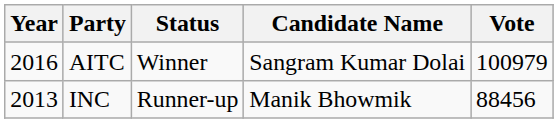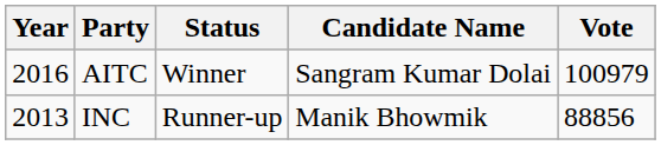 <table class="wikitable sortable">
 <tr>
 <th>Year</th>
 <th>Party</th>
 <th>Status</th>
 <th>Candidate Name</th>
 <th>Vote</th>
 </tr>
 <tr>
 <td>2016</td>
 <td>AITC</td>
 <td>Winner</td>
 <td>Sangram Kumar Dolai</td>
 <td>100979</td>
 </tr>
 <tr>
 <td>2013</td>
 <td>INC</td>
 <td>Runner-up</td>
 <td>Manik Bhowmik</td>
-<td>88456</td>
+<td>88856</td>
 </tr>
 </table>
